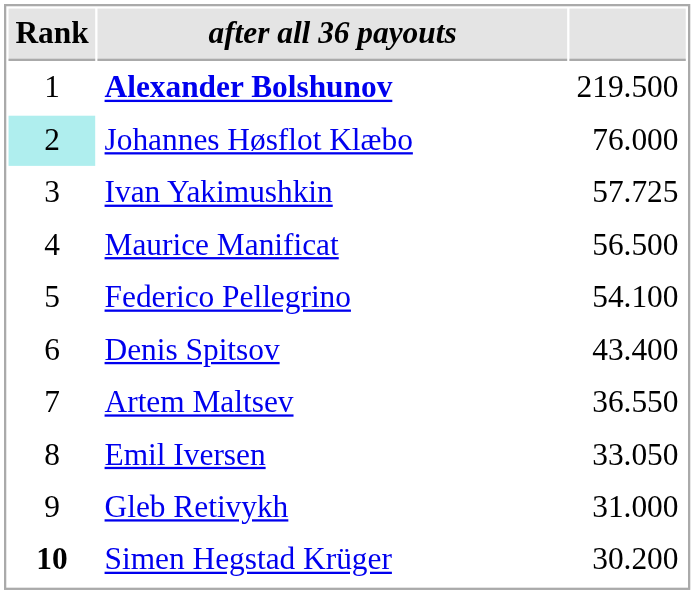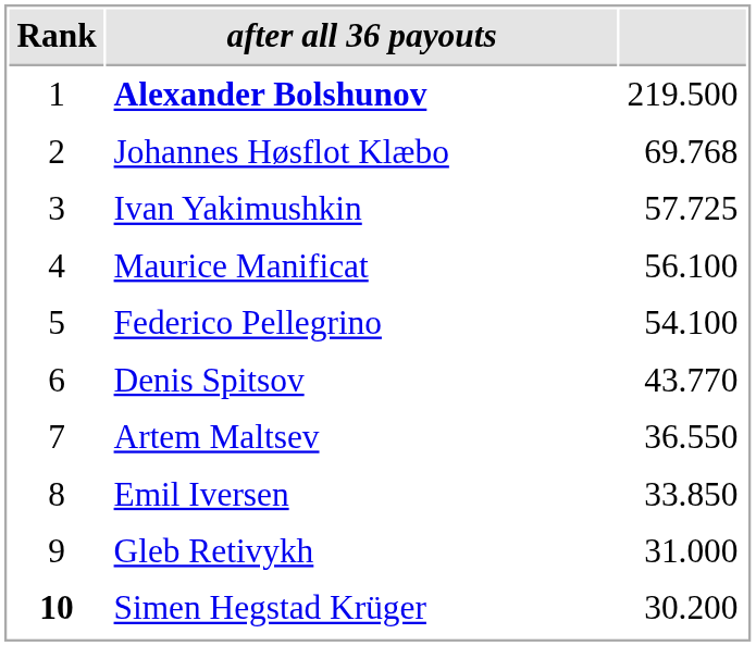 <table cellspacing="1" cellpadding="3" style="border:1px solid #AAAAAA;font-size:86%">
 <tr style="background-color: #E4E4E4;">
 <th style="border-bottom:1px solid #AAAAAA" width=10>Rank</th>
 <th style="border-bottom:1px solid #AAAAAA" width=200><em>after all 36 payouts</em></th>
 <th style="border-bottom:1px solid #AAAAAA" width=20 align=right></th>
 </tr>
 <tr>
 <td align=center>1</td>
 <td> <strong><a href='#'>Alexander Bolshunov</a></strong></td>
 <td align=right>219.500</td>
 </tr>
 <tr>
-<td align=center style="background: paleturquoise;">2</td>
+<td align=center>2</td>
 <td> <a href='#'>Johannes Høsflot Klæbo</a></td>
-<td align=right>76.000</td>
+<td align=right>69.768</td>
 </tr>
 <tr>
 <td align=center>3</td>
 <td> <a href='#'>Ivan Yakimushkin</a></td>
 <td align=right>57.725</td>
 </tr>
 <tr>
 <td align=center>4</td>
 <td> <a href='#'>Maurice Manificat</a></td>
-<td align=right>56.500</td>
+<td align=right>56.100</td>
 </tr>
 <tr>
 <td align=center>5</td>
 <td> <a href='#'>Federico Pellegrino</a></td>
 <td align=right>54.100</td>
 </tr>
 <tr>
 <td align=center>6</td>
 <td> <a href='#'>Denis Spitsov</a></td>
-<td align=right>43.400</td>
+<td align=right>43.770</td>
 </tr>
 <tr>
 <td align=center>7</td>
 <td> <a href='#'>Artem Maltsev</a></td>
 <td align=right>36.550</td>
 </tr>
 <tr>
 <td align=center>8</td>
 <td> <a href='#'>Emil Iversen</a></td>
-<td align=right>33.050</td>
+<td align=right>33.850</td>
 </tr>
 <tr>
 <td align=center>9</td>
 <td> <a href='#'>Gleb Retivykh</a></td>
 <td align=right>31.000</td>
 </tr>
 <tr>
 <td align=center><strong>10</strong></td>
 <td> <a href='#'>Simen Hegstad Krüger</a></td>
 <td align=right>30.200</td>
 </tr>
 </table>
